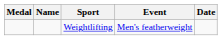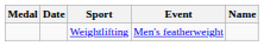 <table class="wikitable sortable" style="font-size: 95%;">
 <tr>
 <th>Medal</th>
-<th>Name</th>
+<th>Date</th>
 <th>Sport</th>
 <th>Event</th>
-<th>Date</th>
+<th>Name</th>
 </tr>
 <tr>
 <td></td>
 <td></td>
 <td><a href='#'>Weightlifting</a></td>
 <td><a href='#'>Men's featherweight</a></td>
 <td></td>
 </tr>
 </table>
